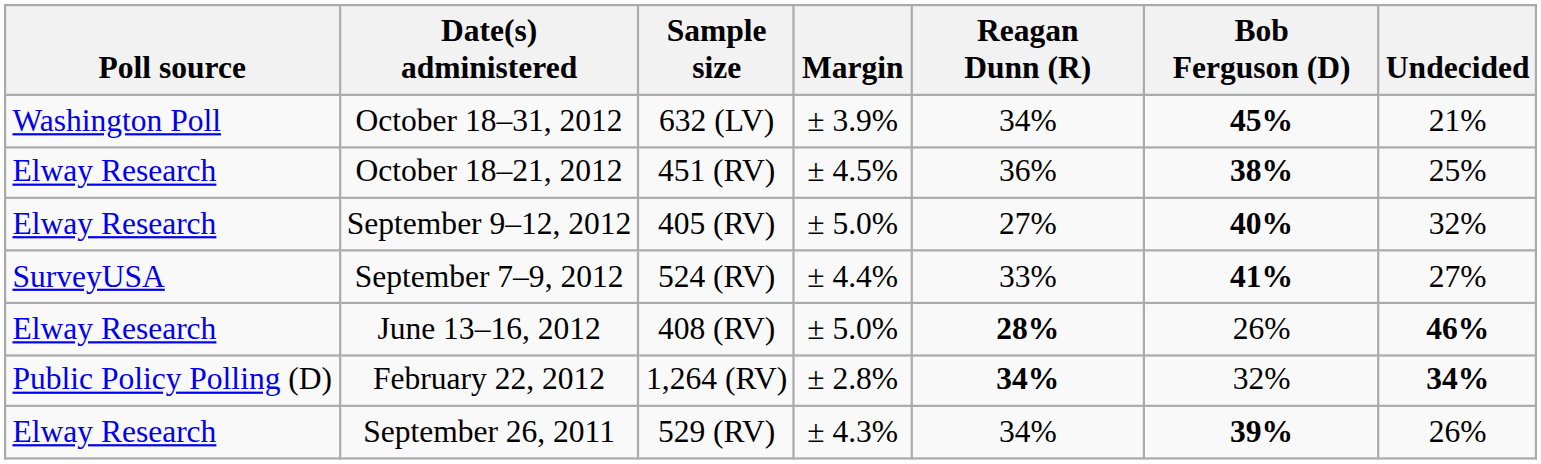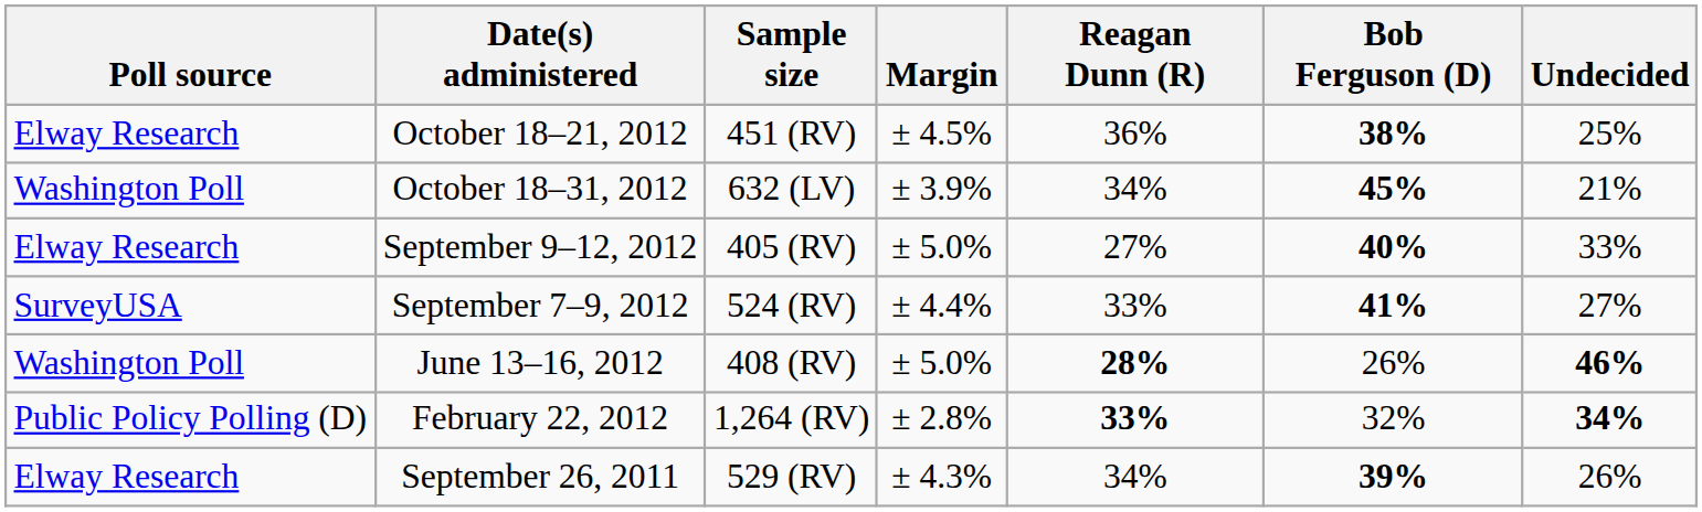 <table class="wikitable" style="font-size:90%;text-align:center;">
 <tr valign=bottom>
 <th>Poll source</th>
 <th>Date(s)<br>administered</th>
 <th>Sample<br>size</th>
 <th>Margin<br></th>
 <th style="width:100px;">Reagan<br>Dunn (R)</th>
 <th style="width:100px;">Bob<br>Ferguson (D)</th>
 <th>Undecided</th>
+</tr>
+<tr>
+<td style="text-align:left;"><a href='#'>Elway Research</a></td>
+<td>October 18–21, 2012</td>
+<td>451 (RV)</td>
+<td>± 4.5%</td>
+<td>36%</td>
+<td><strong>38%</strong></td>
+<td>25%</td>
 </tr>
 <tr>
 <td style="text-align:left;"><a href='#'>Washington Poll</a></td>
 <td>October 18–31, 2012</td>
 <td>632 (LV)</td>
 <td>± 3.9%</td>
 <td>34%</td>
 <td><strong>45%</strong></td>
 <td>21%</td>
 </tr>
 <tr>
 <td style="text-align:left;"><a href='#'>Elway Research</a></td>
-<td>October 18–21, 2012</td>
-<td>451 (RV)</td>
-<td>± 4.5%</td>
-<td>36%</td>
-<td><strong>38%</strong></td>
-<td>25%</td>
-</tr>
-<tr>
-<td style="text-align:left;"><a href='#'>Elway Research</a></td>
 <td>September 9–12, 2012</td>
 <td>405 (RV)</td>
 <td>± 5.0%</td>
 <td>27%</td>
 <td><strong>40%</strong></td>
-<td>32%</td>
+<td>33%</td>
 </tr>
 <tr>
 <td style="text-align:left;"><a href='#'>SurveyUSA</a></td>
 <td>September 7–9, 2012</td>
 <td>524 (RV)</td>
 <td>± 4.4%</td>
 <td>33%</td>
 <td><strong>41%</strong></td>
 <td>27%</td>
 </tr>
 <tr>
-<td style="text-align:left;"><a href='#'>Elway Research</a></td>
+<td style="text-align:left;"><a href='#'>Washington Poll</a></td>
 <td>June 13–16, 2012</td>
 <td>408 (RV)</td>
 <td>± 5.0%</td>
 <td><strong>28%</strong></td>
 <td>26%</td>
 <td><strong>46%</strong></td>
 </tr>
 <tr>
 <td><a href='#'>Public Policy Polling</a> (D)</td>
 <td>February 22, 2012</td>
 <td>1,264 (RV)</td>
 <td>± 2.8%</td>
-<td><strong>34%</strong></td>
+<td><strong>33%</strong></td>
 <td>32%</td>
 <td><strong>34%</strong></td>
 </tr>
 <tr>
 <td style="text-align:left;"><a href='#'>Elway Research</a></td>
 <td>September 26, 2011</td>
 <td>529 (RV)</td>
 <td>± 4.3%</td>
 <td>34%</td>
 <td><strong>39%</strong></td>
 <td>26%</td>
 </tr>
 </table>
